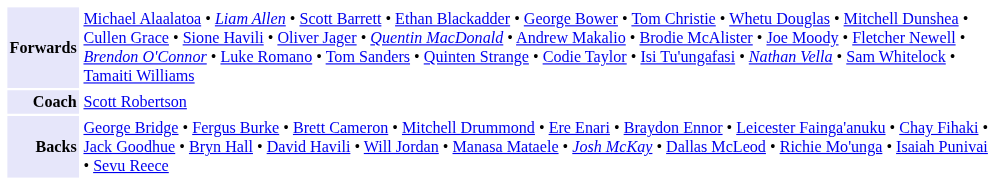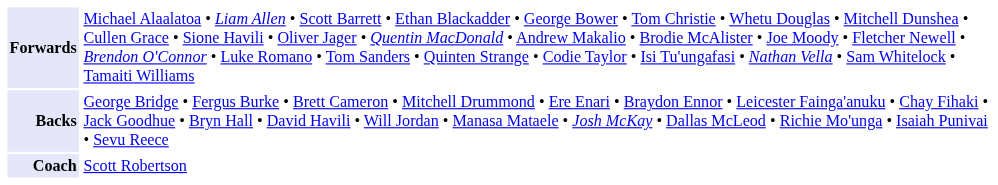 <table cellpadding="2" style="border:1px solid white;font-size:90%">
 <tr>
 <td style="text-align:right;background:lavender"><strong>Forwards</strong></td>
 <td style="text-align:left"><a href='#'>Michael Alaalatoa</a> • <em><a href='#'>Liam Allen</a></em> • <a href='#'>Scott Barrett</a> • <a href='#'>Ethan Blackadder</a> • <a href='#'>George Bower</a> • <a href='#'>Tom Christie</a> • <a href='#'>Whetu Douglas</a> • <a href='#'>Mitchell Dunshea</a> • <a href='#'>Cullen Grace</a> • <a href='#'>Sione Havili</a> • <a href='#'>Oliver Jager</a> • <em><a href='#'>Quentin MacDonald</a></em> • <a href='#'>Andrew Makalio</a> • <a href='#'>Brodie McAlister</a> • <a href='#'>Joe Moody</a> • <a href='#'>Fletcher Newell</a> • <em><a href='#'>Brendon O'Connor</a></em> • <a href='#'>Luke Romano</a> • <a href='#'>Tom Sanders</a> • <a href='#'>Quinten Strange</a> • <a href='#'>Codie Taylor</a> • <a href='#'>Isi Tu'ungafasi</a> • <em><a href='#'>Nathan Vella</a></em> • <a href='#'>Sam Whitelock</a> • <a href='#'>Tamaiti Williams</a></td>
 </tr>
 <tr>
+<td style="text-align:right;background:lavender"><strong>Backs</strong></td>
+<td style="text-align:left"><a href='#'>George Bridge</a> • <a href='#'>Fergus Burke</a> • <a href='#'>Brett Cameron</a> • <a href='#'>Mitchell Drummond</a> • <a href='#'>Ere Enari</a> • <a href='#'>Braydon Ennor</a> • <a href='#'>Leicester Fainga'anuku</a> • <a href='#'>Chay Fihaki</a> • <a href='#'>Jack Goodhue</a> • <a href='#'>Bryn Hall</a> • <a href='#'>David Havili</a> • <a href='#'>Will Jordan</a> • <a href='#'>Manasa Mataele</a> • <em><a href='#'>Josh McKay</a></em> • <a href='#'>Dallas McLeod</a> • <a href='#'>Richie Mo'unga</a> • <a href='#'>Isaiah Punivai</a> • <a href='#'>Sevu Reece</a></td>
+</tr>
+<tr>
 <td style="text-align:right;background:lavender"><strong>Coach</strong></td>
 <td style="text-align:left"><a href='#'>Scott Robertson</a></td>
 </tr>
-<tr>
-<td style="text-align:right;background:lavender"><strong>Backs</strong></td>
-<td style="text-align:left"><a href='#'>George Bridge</a> • <a href='#'>Fergus Burke</a> • <a href='#'>Brett Cameron</a> • <a href='#'>Mitchell Drummond</a> • <a href='#'>Ere Enari</a> • <a href='#'>Braydon Ennor</a> • <a href='#'>Leicester Fainga'anuku</a> • <a href='#'>Chay Fihaki</a> • <a href='#'>Jack Goodhue</a> • <a href='#'>Bryn Hall</a> • <a href='#'>David Havili</a> • <a href='#'>Will Jordan</a> • <a href='#'>Manasa Mataele</a> • <em><a href='#'>Josh McKay</a></em> • <a href='#'>Dallas McLeod</a> • <a href='#'>Richie Mo'unga</a> • <a href='#'>Isaiah Punivai</a> • <a href='#'>Sevu Reece</a></td>
-</tr>
 </table>
